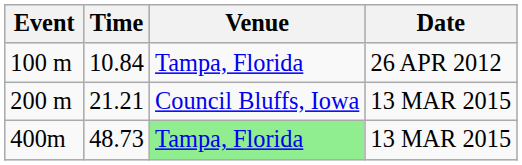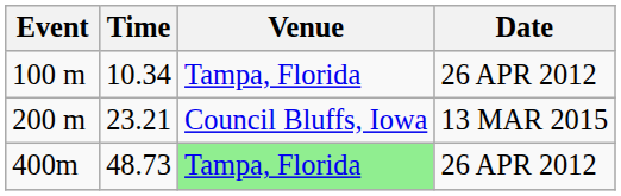 <table class="wikitable">
 <tr>
 <th>Event</th>
 <th>Time</th>
 <th>Venue</th>
 <th>Date</th>
 </tr>
 <tr>
 <td>100 m</td>
-<td>10.84</td>
+<td>10.34</td>
 <td><a href='#'>Tampa, Florida</a></td>
 <td>26 APR 2012</td>
 </tr>
 <tr>
 <td>200 m</td>
-<td>21.21</td>
+<td>23.21</td>
 <td><a href='#'>Council Bluffs, Iowa</a></td>
 <td>13 MAR 2015</td>
 </tr>
 <tr>
 <td>400m  </td>
 <td>48.73</td>
 <td style="background: lightgreen;"><a href='#'>Tampa, Florida</a></td>
-<td>13 MAR 2015</td>
+<td>26 APR 2012</td>
 </tr>
 </table>
